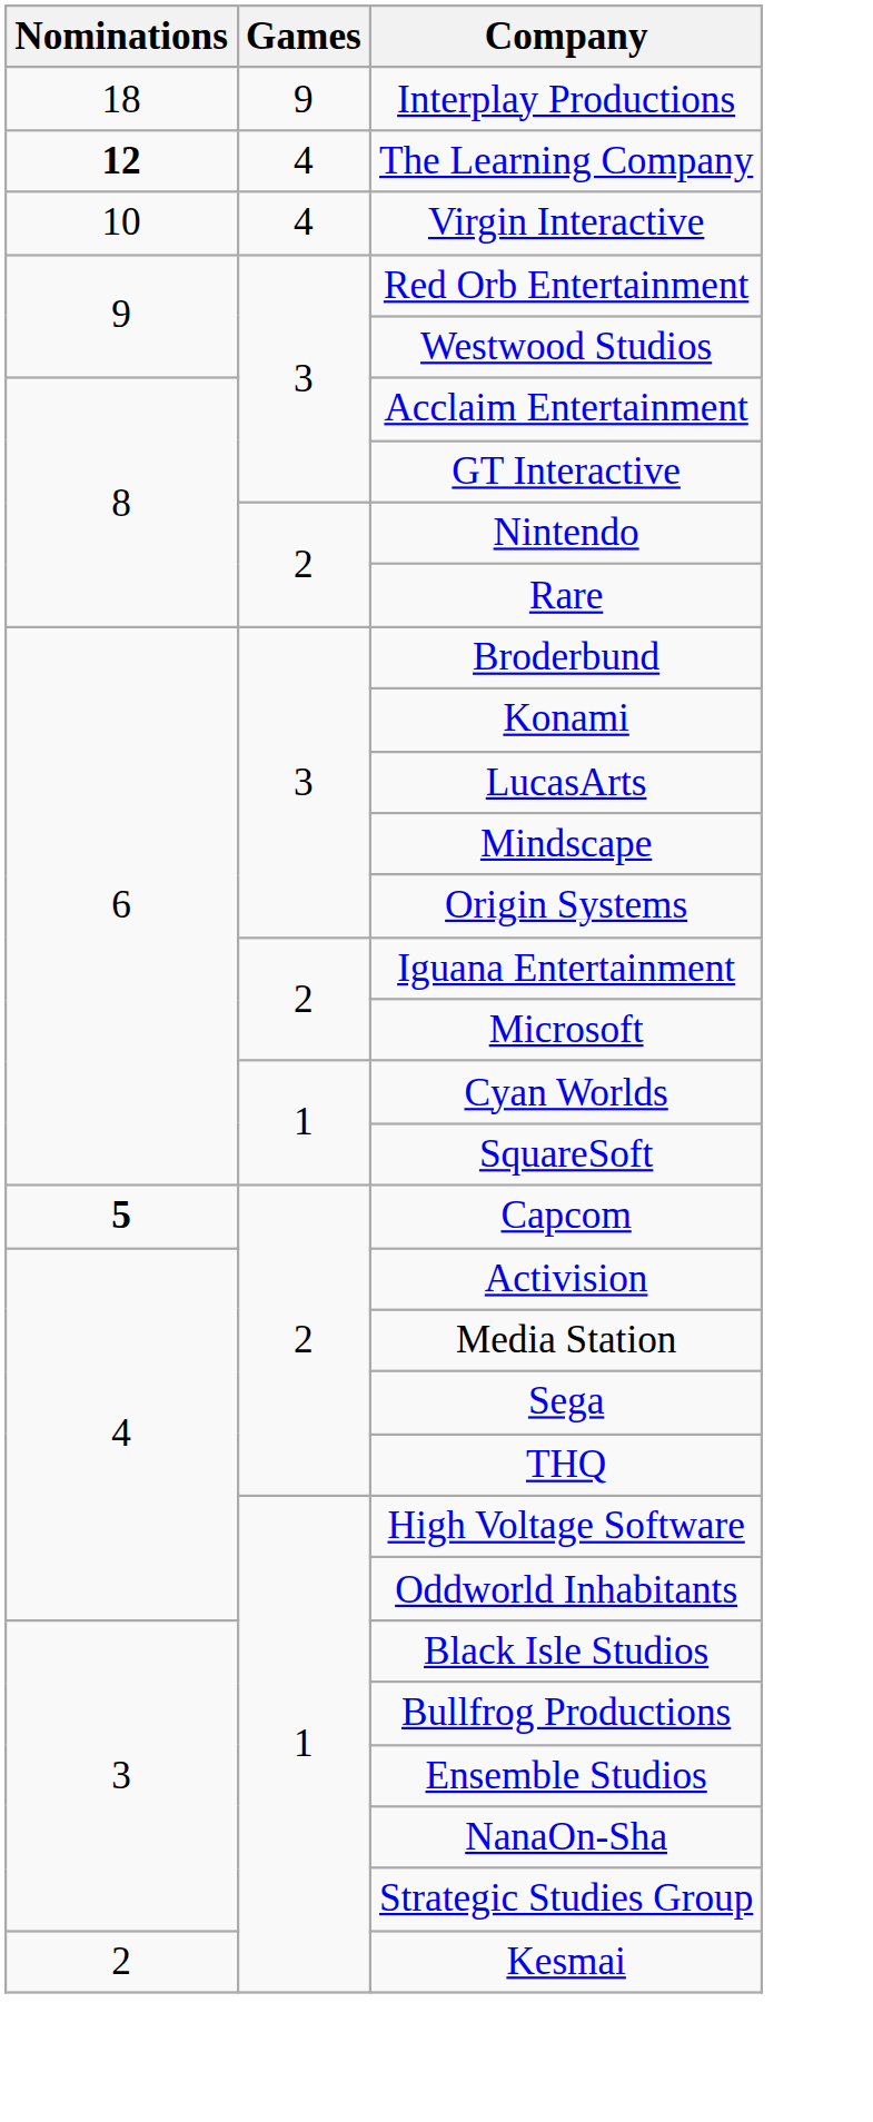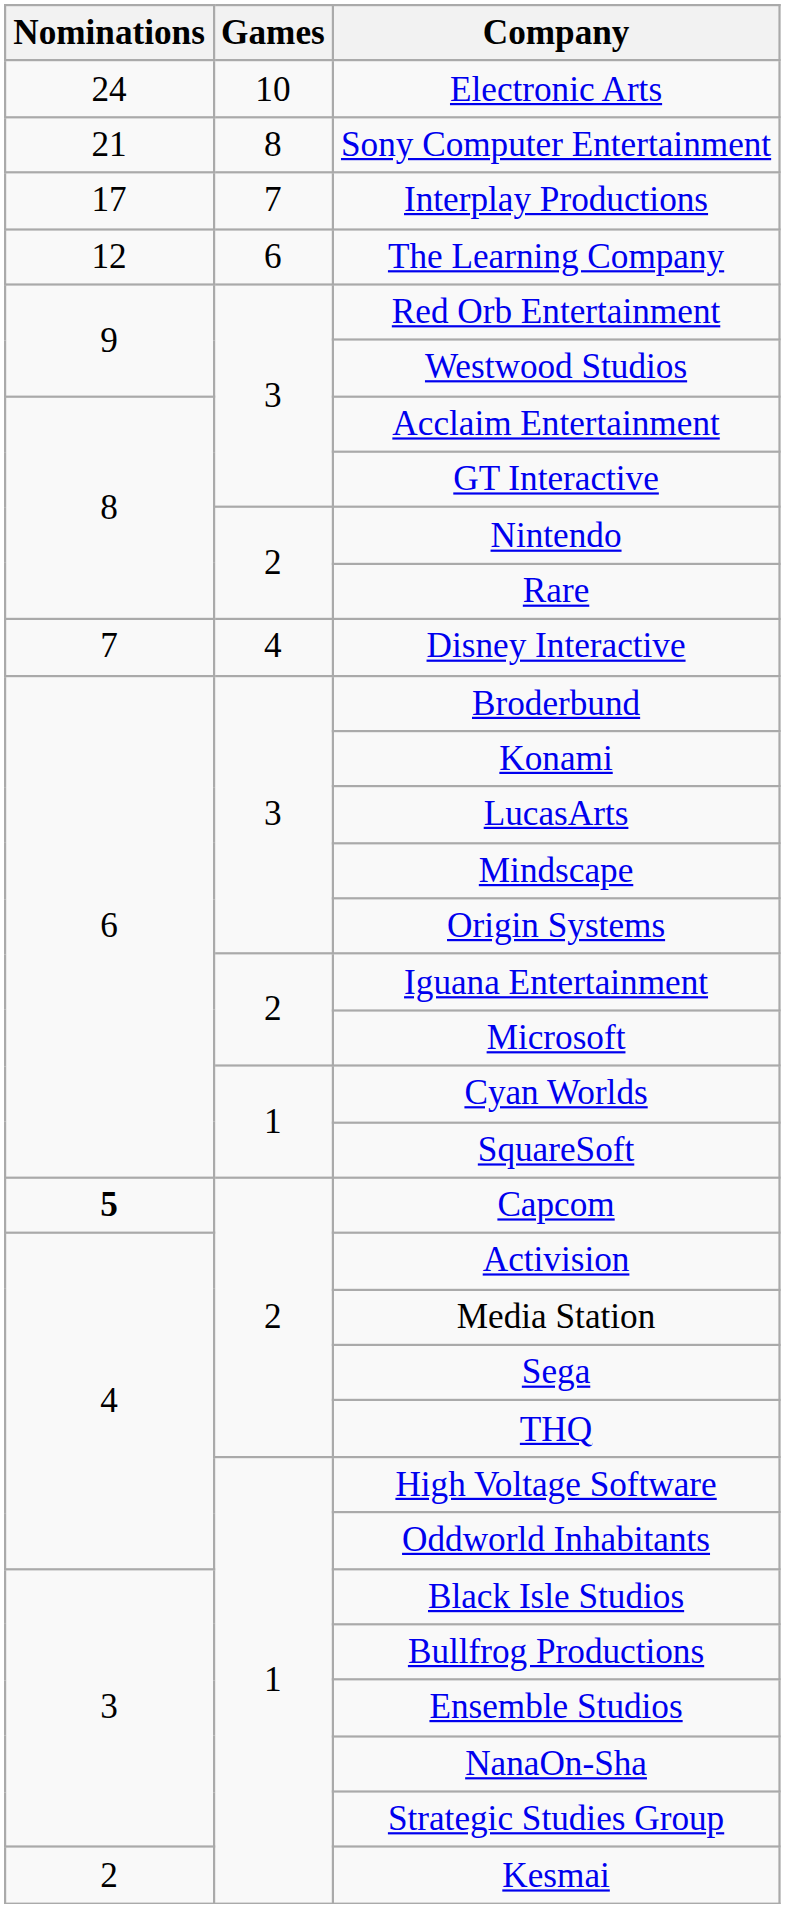 <table class="wikitable floatright" rowspan="2" style="text-align:center;" background: #f6e39c;>
 <tr>
 <th scope="col" align="center">Nominations</th>
 <th scope="col" align="center">Games</th>
 <th scope="col" align="center">Company</th>
 </tr>
 <tr>
-<td>18</td>
-<td>9</td>
+<td>24</td>
+<td>10</td>
+<td><a href='#'>Electronic Arts</a></td>
+</tr>
+<tr>
+<td>21</td>
+<td>8</td>
+<td><a href='#'>Sony Computer Entertainment</a></td>
+</tr>
+<tr>
+<td>17</td>
+<td>7</td>
 <td><a href='#'>Interplay Productions</a></td>
 </tr>
 <tr>
-<td><strong>12</strong></td>
-<td>4</td>
+<td>12</td>
+<td>6</td>
 <td><a href='#'>The Learning Company</a></td>
-</tr>
-<tr>
-<td>10</td>
-<td>4</td>
-<td><a href='#'>Virgin Interactive</a></td>
 </tr>
 <tr>
 <td rowspan=2>9</td>
 <td rowspan=4>3</td>
 <td><a href='#'>Red Orb Entertainment</a></td>
 </tr>
 <tr>
 <td><a href='#'>Westwood Studios</a></td>
 </tr>
 <tr>
 <td rowspan=4>8</td>
 <td><a href='#'>Acclaim Entertainment</a></td>
 </tr>
 <tr>
 <td><a href='#'>GT Interactive</a></td>
 </tr>
 <tr>
 <td rowspan=2>2</td>
 <td><a href='#'>Nintendo</a></td>
 </tr>
 <tr>
 <td><a href='#'>Rare</a></td>
+</tr>
+<tr>
+<td>7</td>
+<td>4</td>
+<td><a href='#'>Disney Interactive</a></td>
 </tr>
 <tr>
 <td rowspan=9>6</td>
 <td rowspan=5>3</td>
 <td><a href='#'>Broderbund</a></td>
 </tr>
 <tr>
 <td><a href='#'>Konami</a></td>
 </tr>
 <tr>
 <td><a href='#'>LucasArts</a></td>
 </tr>
 <tr>
 <td><a href='#'>Mindscape</a></td>
 </tr>
 <tr>
 <td><a href='#'>Origin Systems</a></td>
 </tr>
 <tr>
 <td rowspan=2>2</td>
 <td><a href='#'>Iguana Entertainment</a></td>
 </tr>
 <tr>
 <td><a href='#'>Microsoft</a></td>
 </tr>
 <tr>
 <td rowspan=2>1</td>
 <td><a href='#'>Cyan Worlds</a></td>
 </tr>
 <tr>
 <td><a href='#'>SquareSoft</a></td>
 </tr>
 <tr>
 <td><strong>5</strong></td>
 <td rowspan=5>2</td>
 <td><a href='#'>Capcom</a></td>
 </tr>
 <tr>
 <td rowspan=6>4</td>
 <td><a href='#'>Activision</a></td>
 </tr>
 <tr>
 <td>Media Station</td>
 </tr>
 <tr>
 <td><a href='#'>Sega</a></td>
 </tr>
 <tr>
 <td><a href='#'>THQ</a></td>
 </tr>
 <tr>
 <td rowspan=8>1</td>
 <td><a href='#'>High Voltage Software</a></td>
 </tr>
 <tr>
 <td><a href='#'>Oddworld Inhabitants</a></td>
 </tr>
 <tr>
 <td rowspan=5>3</td>
 <td><a href='#'>Black Isle Studios</a></td>
 </tr>
 <tr>
 <td><a href='#'>Bullfrog Productions</a></td>
 </tr>
 <tr>
 <td><a href='#'>Ensemble Studios</a></td>
 </tr>
 <tr>
 <td><a href='#'>NanaOn-Sha</a></td>
 </tr>
 <tr>
 <td><a href='#'>Strategic Studies Group</a></td>
 </tr>
 <tr>
 <td>2</td>
 <td><a href='#'>Kesmai</a></td>
 </tr>
 </table>
